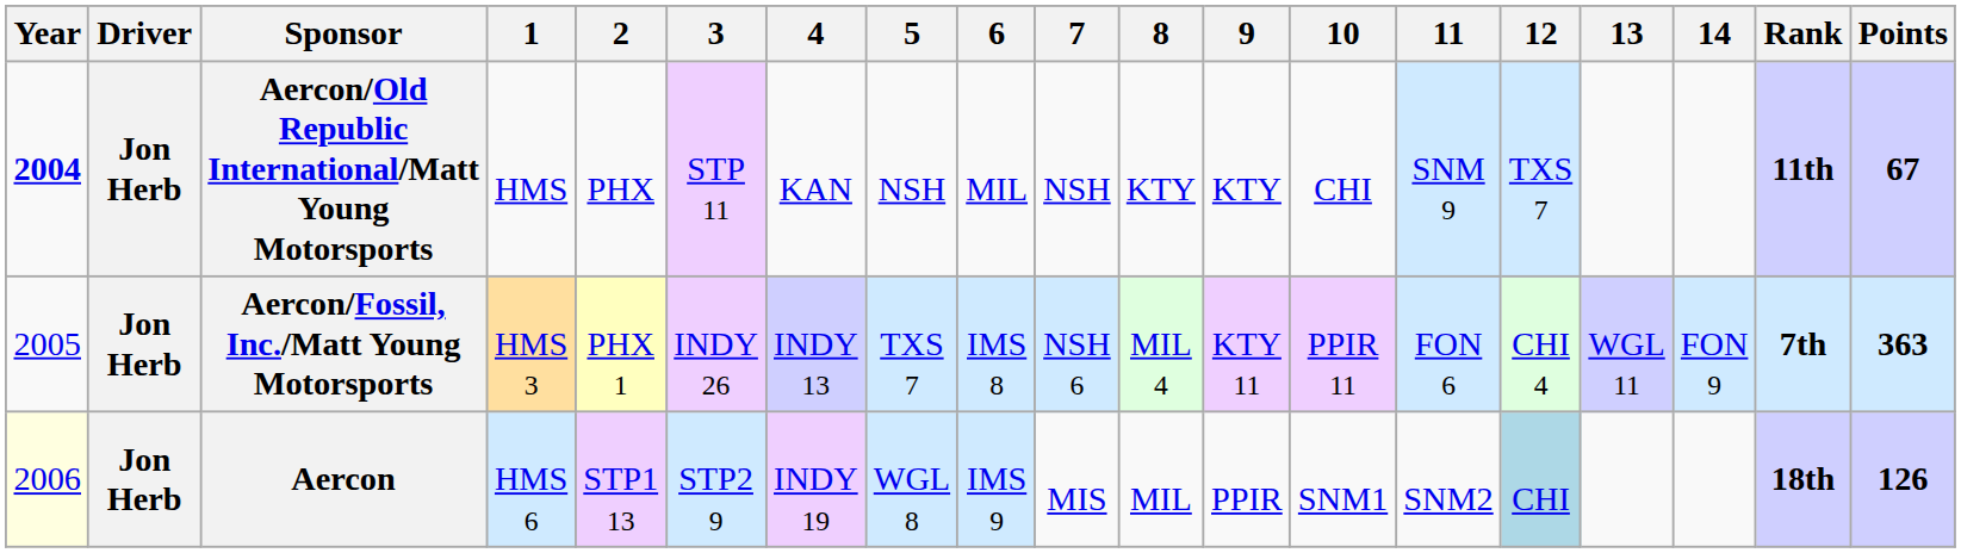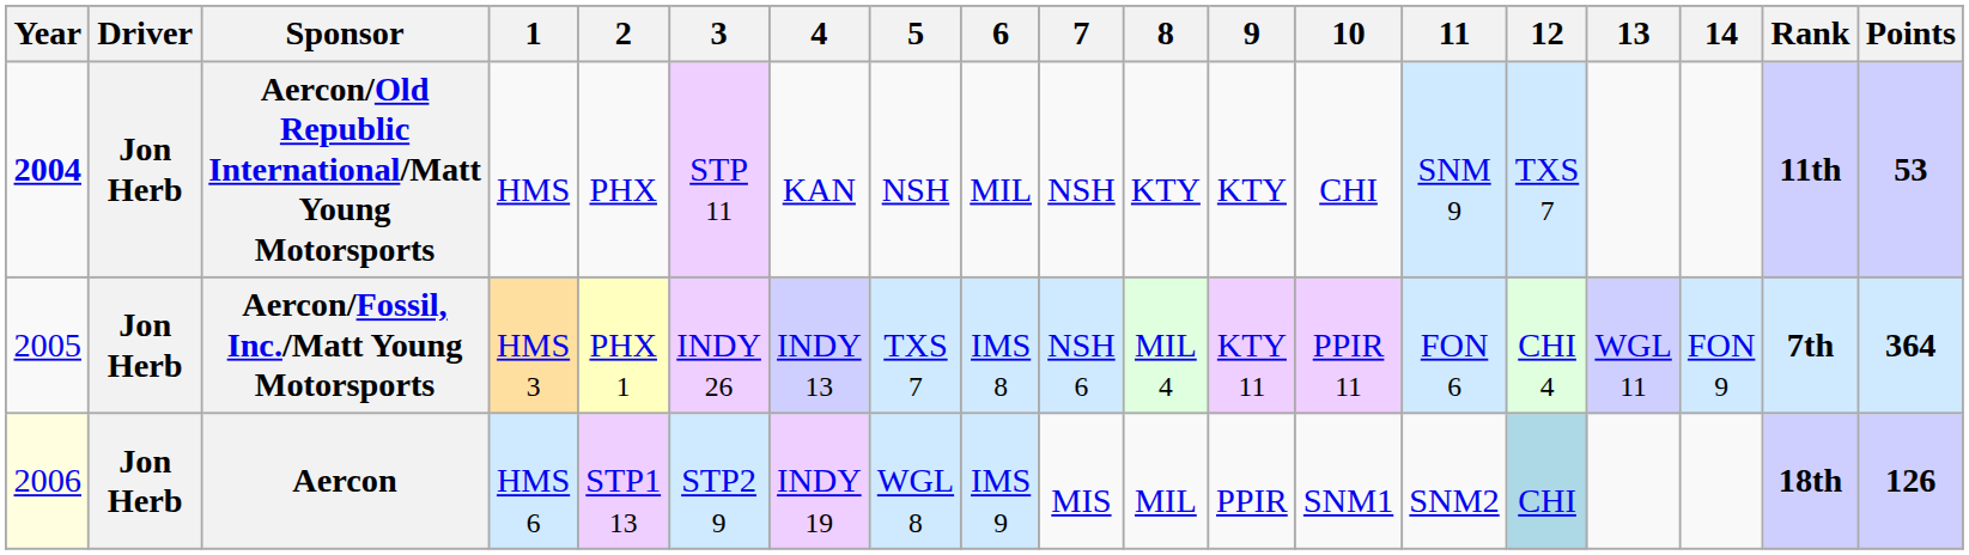 <table class="wikitable" style="text-align:center; font-size:95%">
 <tr>
 <th>Year</th>
 <th>Driver</th>
 <th>Sponsor</th>
 <th>1</th>
 <th>2</th>
 <th>3</th>
 <th>4</th>
 <th>5</th>
 <th>6</th>
 <th>7</th>
 <th>8</th>
 <th>9</th>
 <th>10</th>
 <th>11</th>
 <th>12</th>
 <th>13</th>
 <th>14</th>
 <th>Rank</th>
 <th>Points</th>
 </tr>
 <tr>
 <td><strong><a href='#'>2004</a></strong></td>
 <th>Jon Herb</th>
 <th>Aercon/<a href='#'>Old Republic International</a>/Matt Young Motorsports</th>
 <td><br><a href='#'>HMS</a></td>
 <td><br><a href='#'>PHX</a></td>
 <td style="background:#EFCFFF;"><br><a href='#'>STP</a><br><small>11</small></td>
 <td><br><a href='#'>KAN</a></td>
 <td><br><a href='#'>NSH</a></td>
 <td><br><a href='#'>MIL</a></td>
 <td><br><a href='#'>NSH</a></td>
 <td><br><a href='#'>KTY</a></td>
 <td><br><a href='#'>KTY</a></td>
 <td><br><a href='#'>CHI</a></td>
 <td style="background:#CFEAFF;"><br><a href='#'>SNM</a><br><small>9</small></td>
 <td style="background:#CFEAFF;"><br><a href='#'>TXS</a><br><small>7</small></td>
 <td></td>
 <td></td>
 <td style="background:#CFCFFF;"><strong>11th</strong></td>
-<td style="background:#CFCFFF;"><strong>67</strong></td>
+<td style="background:#CFCFFF;"><strong>53</strong></td>
 </tr>
 <tr>
 <td><a href='#'>2005</a></td>
 <th>Jon Herb</th>
 <th>Aercon/<a href='#'>Fossil, Inc.</a>/Matt Young Motorsports</th>
 <td style="background:#FFDF9F;"><br><a href='#'>HMS</a><br><small>3</small></td>
 <td style="background:#FFFFBF;"><br><a href='#'>PHX</a><br><small>1</small></td>
 <td style="background:#EFCFFF;"><br><a href='#'>INDY</a><br><small>26</small></td>
 <td style="background:#CFCFFF;"><br><a href='#'>INDY</a><br><small>13</small></td>
 <td style="background:#CFEAFF;"><br><a href='#'>TXS</a><br><small>7</small></td>
 <td style="background:#CFEAFF;"><br><a href='#'>IMS</a><br><small>8</small></td>
 <td style="background:#CFEAFF;"><br><a href='#'>NSH</a><br><small>6</small></td>
 <td style="background:#DFFFDF;"><br><a href='#'>MIL</a><br><small>4</small></td>
 <td style="background:#EFCFFF;"><br><a href='#'>KTY</a><br><small>11</small></td>
 <td style="background:#EFCFFF;"><br><a href='#'>PPIR</a><br><small>11</small></td>
 <td style="background:#CFEAFF;"><br><a href='#'>FON</a><br><small>6</small></td>
 <td style="background:#DFFFDF;"><br><a href='#'>CHI</a><br><small>4</small></td>
 <td style="background:#CFCFFF;"><br><a href='#'>WGL</a><br><small>11</small></td>
 <td style="background:#CFEAFF;"><br><a href='#'>FON</a><br><small>9</small></td>
 <td style="background:#CFEAFF;"><strong>7th</strong></td>
-<td style="background:#CFEAFF;"><strong>363</strong></td>
+<td style="background:#CFEAFF;"><strong>364</strong></td>
 </tr>
 <tr>
 <td style="background: lightyellow;"><a href='#'>2006</a></td>
 <th>Jon Herb</th>
 <th>Aercon</th>
 <td style="background:#CFEAFF;"><br><a href='#'>HMS</a><br><small>6</small></td>
 <td style="background:#EFCFFF;"><br><a href='#'>STP1</a><br><small>13</small></td>
 <td style="background:#CFEAFF;"><br><a href='#'>STP2</a><br><small>9</small></td>
 <td style="background:#EFCFFF;"><br><a href='#'>INDY</a><br><small>19</small></td>
 <td style="background:#CFEAFF;"><br><a href='#'>WGL</a><br><small>8</small></td>
 <td style="background:#CFEAFF;"><br><a href='#'>IMS</a><br><small>9</small></td>
 <td><br><a href='#'>MIS</a></td>
 <td><br><a href='#'>MIL</a></td>
 <td><br><a href='#'>PPIR</a></td>
 <td><br><a href='#'>SNM1</a></td>
 <td><br><a href='#'>SNM2</a></td>
 <td style="background: lightblue;"><br><a href='#'>CHI</a></td>
 <td></td>
 <td></td>
 <td style="background:#CFCFFF;"><strong>18th</strong></td>
 <td style="background:#CFCFFF;"><strong>126</strong></td>
 </tr>
 </table>
